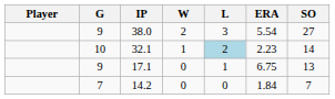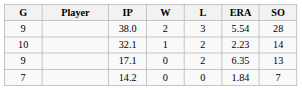 <table class="wikitable sortable">
 <tr>
+<th bgcolor="#DDDDFF" width="9%">G</th>
 <th bgcolor="#DDDDFF" width="16%">Player</th>
-<th bgcolor="#DDDDFF" width="9%">G</th>
 <th bgcolor="#DDDDFF" width="9%">IP</th>
 <th bgcolor="#DDDDFF" width="9%">W</th>
 <th bgcolor="#DDDDFF" width="9%">L</th>
 <th bgcolor="#DDDDFF" width="9%">ERA</th>
 <th bgcolor="#DDDDFF" width="9%">SO</th>
 </tr>
 <tr align="center">
+<td>9</td>
 <td></td>
-<td>9</td>
 <td>38.0</td>
 <td>2</td>
 <td>3</td>
 <td>5.54</td>
-<td>27</td>
+<td>28</td>
 </tr>
 <tr align="center">
+<td>10</td>
 <td></td>
-<td>10</td>
 <td>32.1</td>
 <td>1</td>
-<td style="background: lightblue;">2</td>
+<td>2</td>
 <td>2.23</td>
 <td>14</td>
 </tr>
 <tr align="center">
+<td>9</td>
 <td></td>
-<td>9</td>
 <td>17.1</td>
 <td>0</td>
-<td>1</td>
-<td>6.75</td>
+<td>2</td>
+<td>6.35</td>
 <td>13</td>
 </tr>
 <tr align="center">
+<td>7</td>
 <td></td>
-<td>7</td>
 <td>14.2</td>
 <td>0</td>
 <td>0</td>
 <td>1.84</td>
 <td>7</td>
 </tr>
 </table>
